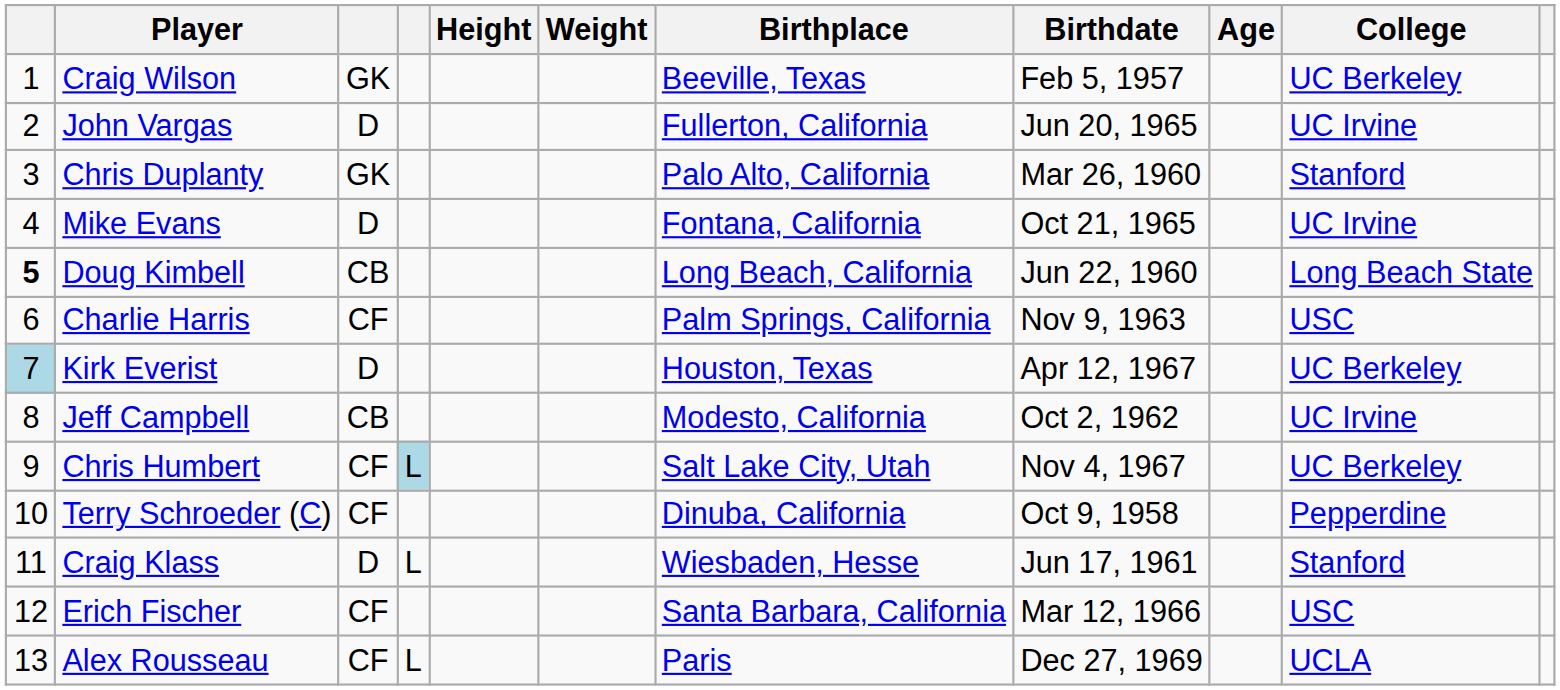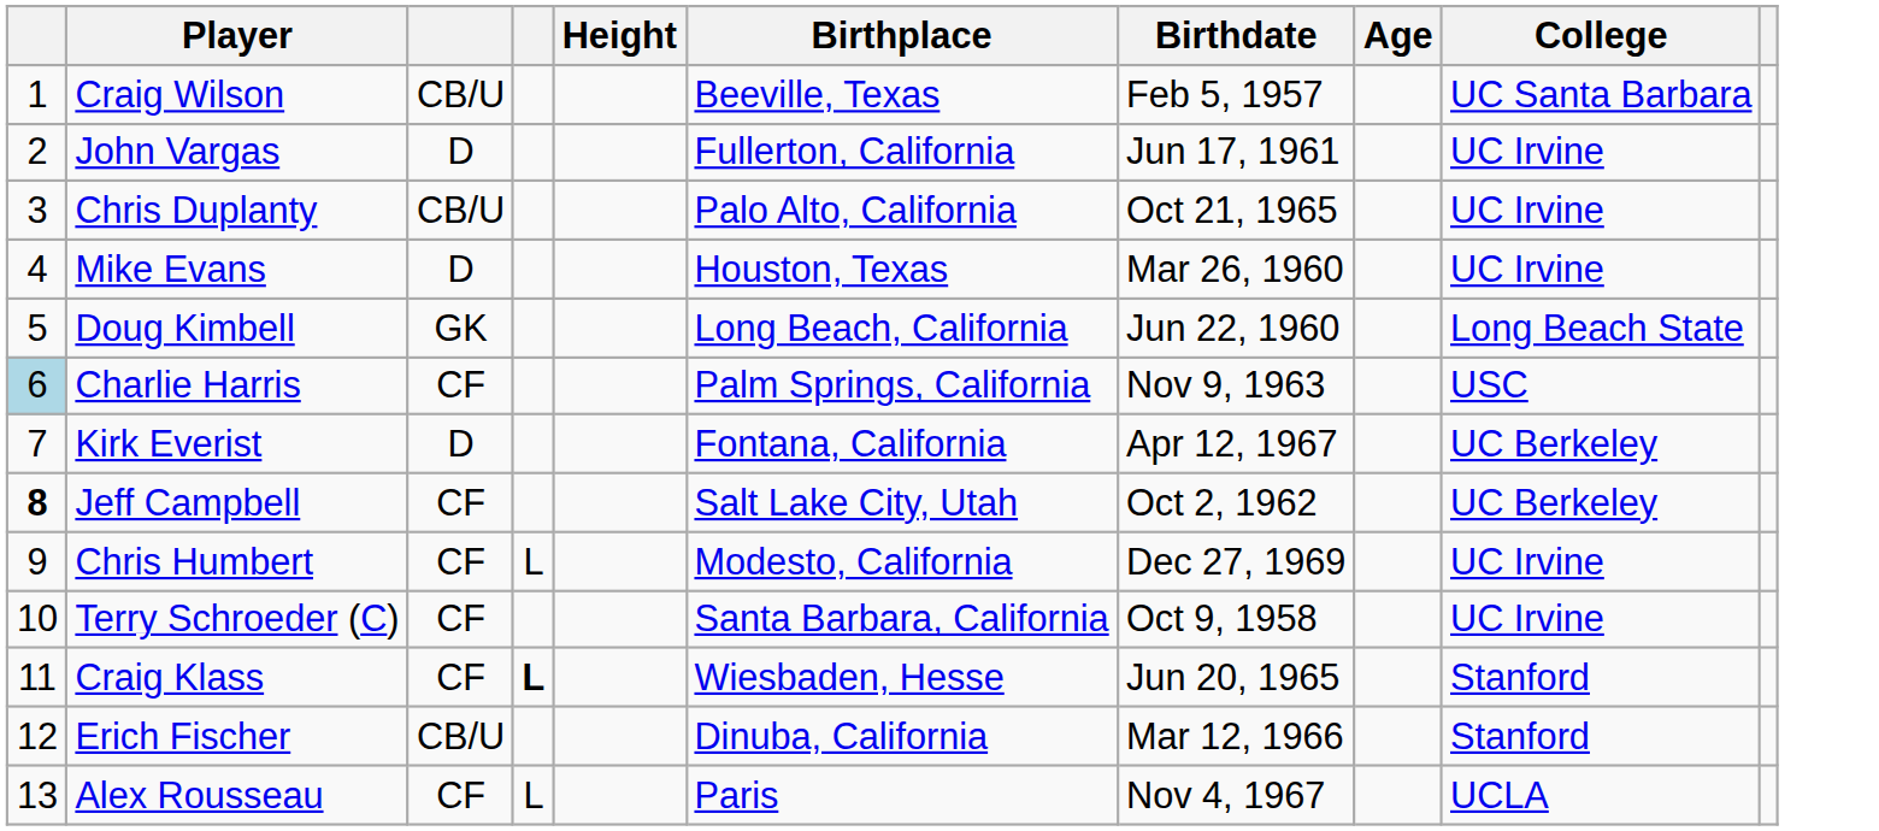 <table class="wikitable sortable" style="text-align: left; font-size: 90%; margin-left: 1em;">
 <tr>
 <th></th>
 <th>Player</th>
 <th></th>
 <th></th>
 <th>Height</th>
-<th>Weight</th>
 <th>Birthplace</th>
 <th>Birthdate</th>
 <th>Age</th>
 <th>College</th>
 <th></th>
 </tr>
 <tr>
 <td style="text-align: center;">1</td>
 <td data-sort-value="Wilson, Craig"><a href='#'>Craig Wilson</a></td>
-<td style="text-align: center;">GK</td>
+<td style="text-align: center;">CB/U</td>
 <td style="text-align: center;"></td>
-<td></td>
 <td></td>
 <td> <a href='#'>Beeville, Texas</a></td>
 <td>Feb 5, 1957</td>
 <td></td>
-<td><a href='#'>UC Berkeley</a></td>
+<td><a href='#'>UC Santa Barbara</a></td>
 <td></td>
 </tr>
 <tr>
 <td style="text-align: center;">2</td>
 <td data-sort-value="Vargas, John"><a href='#'>John Vargas</a></td>
 <td style="text-align: center;">D</td>
 <td style="text-align: center;"></td>
 <td></td>
-<td></td>
 <td> <a href='#'>Fullerton, California</a></td>
-<td>Jun 20, 1965</td>
+<td>Jun 17, 1961</td>
 <td></td>
 <td><a href='#'>UC Irvine</a></td>
 <td></td>
 </tr>
 <tr>
 <td style="text-align: center;">3</td>
 <td data-sort-value="Duplanty, Chris"><a href='#'>Chris Duplanty</a></td>
-<td style="text-align: center;">GK</td>
+<td style="text-align: center;">CB/U</td>
 <td style="text-align: center;"></td>
 <td></td>
+<td> <a href='#'>Palo Alto, California</a></td>
+<td>Oct 21, 1965</td>
 <td></td>
-<td> <a href='#'>Palo Alto, California</a></td>
-<td>Mar 26, 1960</td>
-<td></td>
-<td><a href='#'>Stanford</a></td>
+<td><a href='#'>UC Irvine</a></td>
 <td></td>
 </tr>
 <tr>
 <td style="text-align: center;">4</td>
 <td data-sort-value="Evans, Mike"><a href='#'>Mike Evans</a></td>
 <td style="text-align: center;">D</td>
 <td style="text-align: center;"></td>
 <td></td>
-<td></td>
-<td> <a href='#'>Fontana, California</a></td>
-<td>Oct 21, 1965</td>
+<td> <a href='#'>Houston, Texas</a></td>
+<td>Mar 26, 1960</td>
 <td></td>
 <td><a href='#'>UC Irvine</a></td>
 <td></td>
 </tr>
 <tr>
-<td style="text-align: center;"><strong>5</strong></td>
+<td style="text-align: center;">5</td>
 <td data-sort-value="Kimbell, Doug"><a href='#'>Doug Kimbell</a></td>
-<td style="text-align: center;">CB</td>
+<td style="text-align: center;">GK</td>
 <td style="text-align: center;"></td>
-<td></td>
 <td></td>
 <td> <a href='#'>Long Beach, California</a></td>
 <td>Jun 22, 1960</td>
 <td></td>
 <td><a href='#'>Long Beach State</a></td>
 <td></td>
 </tr>
 <tr>
-<td style="text-align: center;">6</td>
+<td style="background: lightblue; text-align: center;">6</td>
 <td data-sort-value="Harris, Charlie"><a href='#'>Charlie Harris</a></td>
 <td style="text-align: center;">CF</td>
 <td style="text-align: center;"></td>
-<td></td>
 <td></td>
 <td> <a href='#'>Palm Springs, California</a></td>
 <td>Nov 9, 1963</td>
 <td></td>
 <td><a href='#'>USC</a></td>
 <td></td>
 </tr>
 <tr>
-<td style="background: lightblue; text-align: center;">7</td>
+<td style="text-align: center;">7</td>
 <td data-sort-value="Everist, Kirk"><a href='#'>Kirk Everist</a></td>
 <td style="text-align: center;">D</td>
 <td style="text-align: center;"></td>
 <td></td>
-<td></td>
-<td> <a href='#'>Houston, Texas</a></td>
+<td> <a href='#'>Fontana, California</a></td>
 <td>Apr 12, 1967</td>
 <td></td>
 <td><a href='#'>UC Berkeley</a></td>
 <td></td>
 </tr>
 <tr>
-<td style="text-align: center;">8</td>
+<td style="text-align: center;"><strong>8</strong></td>
 <td data-sort-value="Campbell, Jeff"><a href='#'>Jeff Campbell</a></td>
-<td style="text-align: center;">CB</td>
+<td style="text-align: center;">CF</td>
 <td style="text-align: center;"></td>
 <td></td>
-<td></td>
-<td> <a href='#'>Modesto, California</a></td>
+<td> <a href='#'>Salt Lake City, Utah</a></td>
 <td>Oct 2, 1962</td>
 <td></td>
-<td><a href='#'>UC Irvine</a></td>
+<td><a href='#'>UC Berkeley</a></td>
 <td></td>
 </tr>
 <tr>
 <td style="text-align: center;">9</td>
 <td data-sort-value="Humbert, Chris"><a href='#'>Chris Humbert</a></td>
 <td style="text-align: center;">CF</td>
-<td style="background: lightblue; text-align: center;">L</td>
+<td style="text-align: center;">L</td>
 <td></td>
+<td> <a href='#'>Modesto, California</a></td>
+<td>Dec 27, 1969</td>
 <td></td>
-<td> <a href='#'>Salt Lake City, Utah</a></td>
-<td>Nov 4, 1967</td>
-<td></td>
-<td><a href='#'>UC Berkeley</a></td>
+<td><a href='#'>UC Irvine</a></td>
 <td></td>
 </tr>
 <tr>
 <td style="text-align: center;">10</td>
 <td data-sort-value="Schroeder, Terry"><a href='#'>Terry Schroeder</a> (<a href='#'>C</a>)</td>
 <td style="text-align: center;">CF</td>
 <td style="text-align: center;"></td>
 <td></td>
-<td></td>
-<td> <a href='#'>Dinuba, California</a></td>
+<td> <a href='#'>Santa Barbara, California</a></td>
 <td>Oct 9, 1958</td>
 <td></td>
-<td><a href='#'>Pepperdine</a></td>
+<td><a href='#'>UC Irvine</a></td>
 <td></td>
 </tr>
 <tr>
 <td style="text-align: center;">11</td>
 <td data-sort-value="Klass, Craig"><a href='#'>Craig Klass</a></td>
-<td style="text-align: center;">D</td>
-<td style="text-align: center;">L</td>
-<td></td>
+<td style="text-align: center;">CF</td>
+<td style="text-align: center;"><strong>L</strong></td>
 <td></td>
 <td> <a href='#'>Wiesbaden, Hesse</a></td>
-<td>Jun 17, 1961</td>
+<td>Jun 20, 1965</td>
 <td></td>
 <td><a href='#'>Stanford</a></td>
 <td></td>
 </tr>
 <tr>
 <td style="text-align: center;">12</td>
 <td data-sort-value="Fischer, Erich"><a href='#'>Erich Fischer</a></td>
-<td style="text-align: center;">CF</td>
+<td style="text-align: center;">CB/U</td>
 <td style="text-align: center;"></td>
 <td></td>
-<td></td>
-<td> <a href='#'>Santa Barbara, California</a></td>
+<td> <a href='#'>Dinuba, California</a></td>
 <td>Mar 12, 1966</td>
 <td></td>
-<td><a href='#'>USC</a></td>
+<td><a href='#'>Stanford</a></td>
 <td></td>
 </tr>
 <tr>
 <td style="text-align: center;">13</td>
 <td data-sort-value="Rousseau, Alex"><a href='#'>Alex Rousseau</a></td>
 <td style="text-align: center;">CF</td>
 <td style="text-align: center;">L</td>
 <td></td>
-<td></td>
 <td> <a href='#'>Paris</a></td>
-<td>Dec 27, 1969</td>
+<td>Nov 4, 1967</td>
 <td></td>
 <td><a href='#'>UCLA</a></td>
 <td></td>
 </tr>
 </table>
